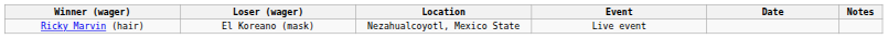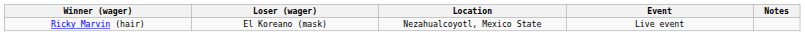 <table class="wikitable sortable" width=100%  style="text-align: center">
 <tr>
 <th width=20% scope="col">Winner (wager)</th>
 <th width=20% scope="col">Loser (wager)</th>
 <th width=20% scope="col">Location</th>
 <th width=20% scope="col">Event</th>
-<th width=15% scope="col">Date</th>
 <th class="unsortable" width=5% scope="col">Notes</th>
 </tr>
 <tr>
 <td><a href='#'>Ricky Marvin</a> (hair)</td>
 <td>El Koreano (mask)</td>
 <td>Nezahualcoyotl, Mexico State</td>
 <td>Live event</td>
 <td></td>
-<td></td>
 </tr>
 </table>
